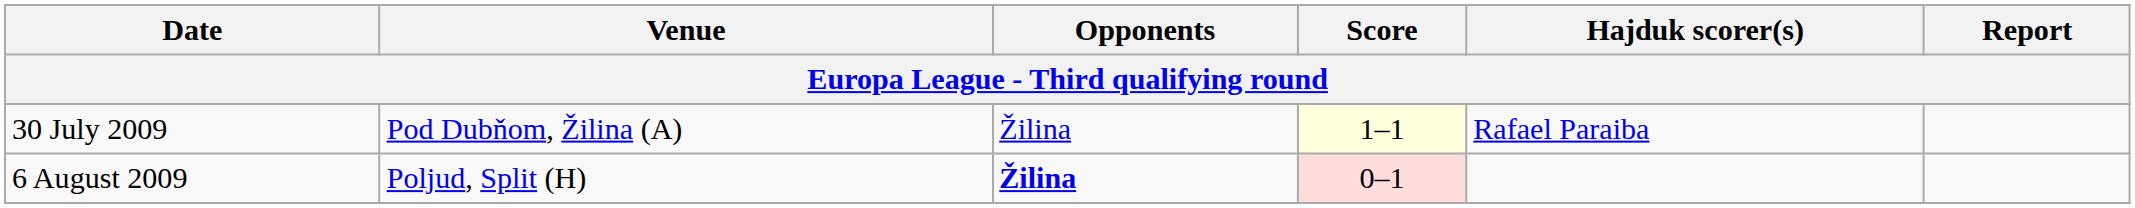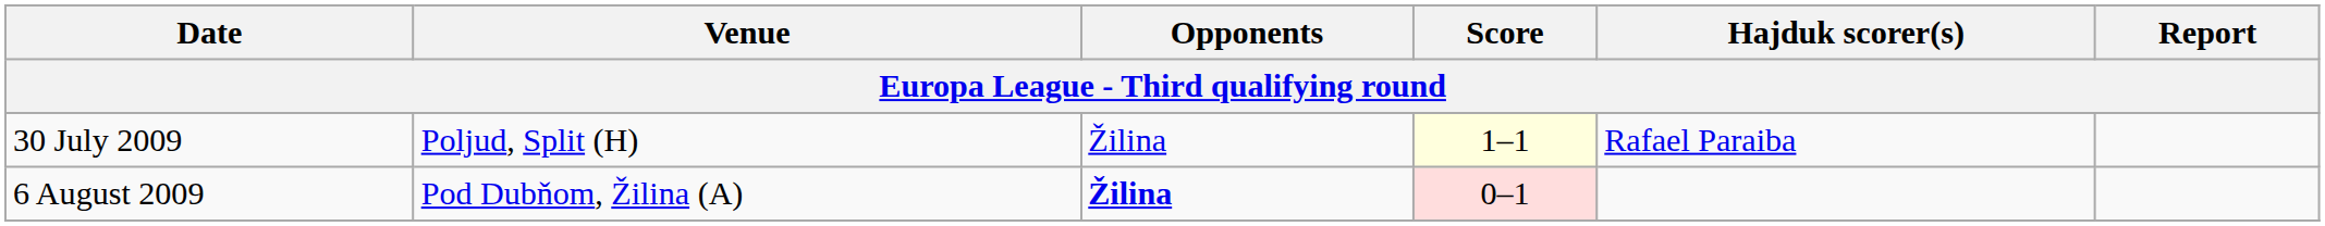 <table class="wikitable" width=85%; style="font-size:95%;">
 <tr>
 <th>Date</th>
 <th>Venue</th>
 <th>Opponents</th>
 <th>Score</th>
 <th>Hajduk scorer(s)</th>
 <th>Report</th>
 </tr>
 <tr>
 <th colspan=7><a href='#'>Europa League - Third qualifying round</a></th>
 </tr>
 <tr>
 <td>30 July 2009</td>
-<td><a href='#'>Pod Dubňom</a>, <a href='#'>Žilina</a> (A)</td>
+<td><a href='#'>Poljud</a>, <a href='#'>Split</a> (H)</td>
 <td> <a href='#'>Žilina</a></td>
 <td align=center bgcolor=ffffdd>1–1</td>
 <td><a href='#'>Rafael Paraiba</a></td>
 <td></td>
 </tr>
 <tr>
 <td>6 August 2009</td>
-<td><a href='#'>Poljud</a>, <a href='#'>Split</a> (H)</td>
+<td><a href='#'>Pod Dubňom</a>, <a href='#'>Žilina</a> (A)</td>
 <td><strong> <a href='#'>Žilina</a></strong></td>
 <td align=center bgcolor=ffdddd>0–1</td>
 <td></td>
 <td></td>
 </tr>
 <tr>
 </tr>
 </table>
